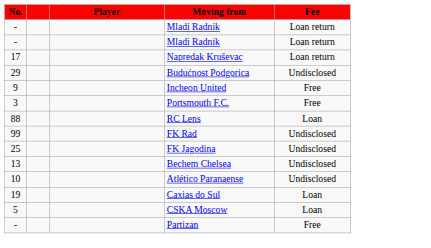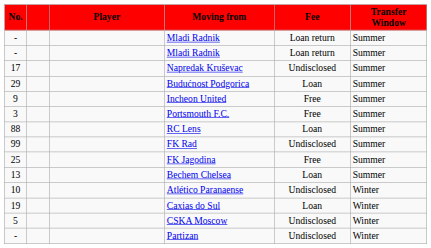 <table class="wikitable sortable">
 <tr>
 <th style="width:30px; background:red;">No.</th>
 <th style="width:30px; background:red;"></th>
 <th style="width:185px; background:red;">Player</th>
 <th style="width:175px; background:red;">Moving from</th>
 <th class="unsortable" style="width:120px; background:red;">Fee</th>
+<th class="unsortable" style="width:120px; background:red;">Transfer Window</th>
 </tr>
 <tr>
 <td align=center>-</td>
 <td align=center></td>
 <td> </td>
 <td> <a href='#'>Mladi Radnik</a></td>
 <td align=center>Loan return</td>
+<td>Summer</td>
 </tr>
 <tr>
 <td align=center>-</td>
 <td align=center></td>
 <td> </td>
 <td> <a href='#'>Mladi Radnik</a></td>
 <td align=center>Loan return</td>
+<td>Summer</td>
 </tr>
 <tr>
 <td align=center>17</td>
 <td align=center></td>
 <td> </td>
 <td> <a href='#'>Napredak Kruševac</a></td>
-<td align=center>Loan return</td>
+<td align=center>Undisclosed</td>
+<td>Summer</td>
 </tr>
 <tr>
 <td align=center>29</td>
 <td align=center></td>
 <td> </td>
 <td> <a href='#'>Budućnost Podgorica</a></td>
-<td align=center>Undisclosed</td>
+<td align=center>Loan</td>
+<td>Summer</td>
 </tr>
 <tr>
 <td align=center>9</td>
 <td align=center></td>
 <td> </td>
 <td> <a href='#'>Incheon United</a></td>
 <td align=center>Free</td>
+<td>Summer</td>
 </tr>
 <tr>
 <td align=center>3</td>
 <td align=center></td>
 <td> </td>
 <td> <a href='#'>Portsmouth F.C.</a></td>
 <td align=center>Free</td>
+<td>Summer</td>
 </tr>
 <tr>
 <td align=center>88</td>
 <td align=center></td>
 <td> </td>
 <td> <a href='#'>RC Lens</a></td>
 <td align=center>Loan</td>
+<td>Summer</td>
 </tr>
 <tr>
 <td align=center>99</td>
 <td align=center></td>
 <td> </td>
 <td> <a href='#'>FK Rad</a></td>
 <td align=center>Undisclosed</td>
+<td>Summer</td>
 </tr>
 <tr>
 <td align=center>25</td>
 <td align=center></td>
 <td> </td>
 <td> <a href='#'>FK Jagodina</a></td>
-<td align=center>Undisclosed</td>
+<td align=center>Free</td>
+<td>Summer</td>
 </tr>
 <tr>
 <td align=center>13</td>
 <td align=center></td>
 <td> </td>
 <td> <a href='#'>Bechem Chelsea</a></td>
-<td align=center>Undisclosed</td>
+<td align=center>Loan</td>
+<td>Summer</td>
 </tr>
 <tr>
 <td align=center>10</td>
 <td align=center></td>
 <td> </td>
 <td> <a href='#'>Atlético Paranaense</a></td>
 <td align=center>Undisclosed</td>
+<td>Winter</td>
 </tr>
 <tr>
 <td align=center>19</td>
 <td align=center></td>
 <td> </td>
 <td> <a href='#'>Caxias do Sul</a></td>
 <td align=center>Loan</td>
+<td>Winter</td>
 </tr>
 <tr>
 <td align=center>5</td>
 <td align=center></td>
 <td> </td>
 <td> <a href='#'>CSKA Moscow</a></td>
-<td align=center>Loan</td>
+<td align=center>Undisclosed</td>
+<td>Winter</td>
 </tr>
 <tr>
 <td align=center>-</td>
 <td align=center></td>
 <td> </td>
 <td> <a href='#'>Partizan</a></td>
-<td align=center>Free</td>
+<td align=center>Undisclosed</td>
+<td>Winter</td>
 </tr>
 </table>
